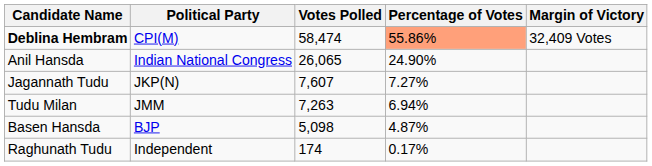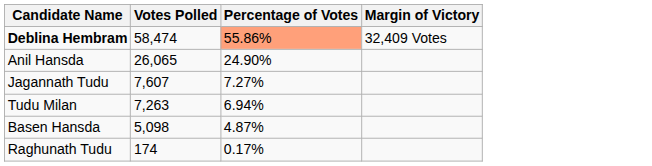 <table class="wikitable">
 <tr>
 <th>Candidate Name</th>
-<th>Political Party</th>
 <th>Votes Polled</th>
 <th>Percentage of Votes</th>
 <th>Margin of Victory</th>
 </tr>
 <tr>
 <td><strong>Deblina Hembram</strong></td>
-<td><a href='#'>CPI(M)</a></td>
 <td>58,474</td>
 <td style="background: lightsalmon;">55.86%</td>
 <td>32,409 Votes</td>
 </tr>
 <tr>
 <td>Anil Hansda</td>
-<td><a href='#'>Indian National Congress</a></td>
 <td>26,065</td>
 <td>24.90%</td>
 <td></td>
 </tr>
 <tr>
 <td>Jagannath Tudu</td>
-<td>JKP(N)</td>
 <td>7,607</td>
 <td>7.27%</td>
 <td></td>
 </tr>
 <tr>
 <td>Tudu Milan</td>
-<td>JMM</td>
 <td>7,263</td>
 <td>6.94%</td>
 <td></td>
 </tr>
 <tr>
 <td>Basen Hansda</td>
-<td><a href='#'>BJP</a></td>
 <td>5,098</td>
 <td>4.87%</td>
 <td></td>
 </tr>
 <tr>
 <td>Raghunath Tudu</td>
-<td>Independent</td>
 <td>174</td>
 <td>0.17%</td>
 <td></td>
 </tr>
 </table>
